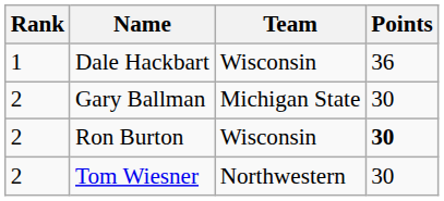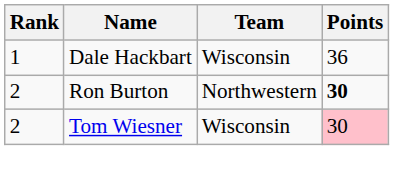 <table class="wikitable" style="font-size: 90%">
 <tr>
 <th>Rank</th>
 <th>Name</th>
 <th>Team</th>
 <th>Points</th>
 </tr>
 <tr>
 <td>1</td>
 <td>Dale Hackbart</td>
 <td>Wisconsin</td>
 <td>36</td>
 </tr>
 <tr>
 <td>2</td>
-<td>Gary Ballman</td>
-<td>Michigan State</td>
-<td>30</td>
-</tr>
-<tr>
-<td>2</td>
 <td>Ron Burton</td>
-<td>Wisconsin</td>
+<td>Northwestern</td>
 <td><strong>30</strong></td>
 </tr>
 <tr>
 <td>2</td>
 <td><a href='#'>Tom Wiesner</a></td>
-<td>Northwestern</td>
-<td>30</td>
+<td>Wisconsin</td>
+<td style="background: pink;">30</td>
 </tr>
 </table>
